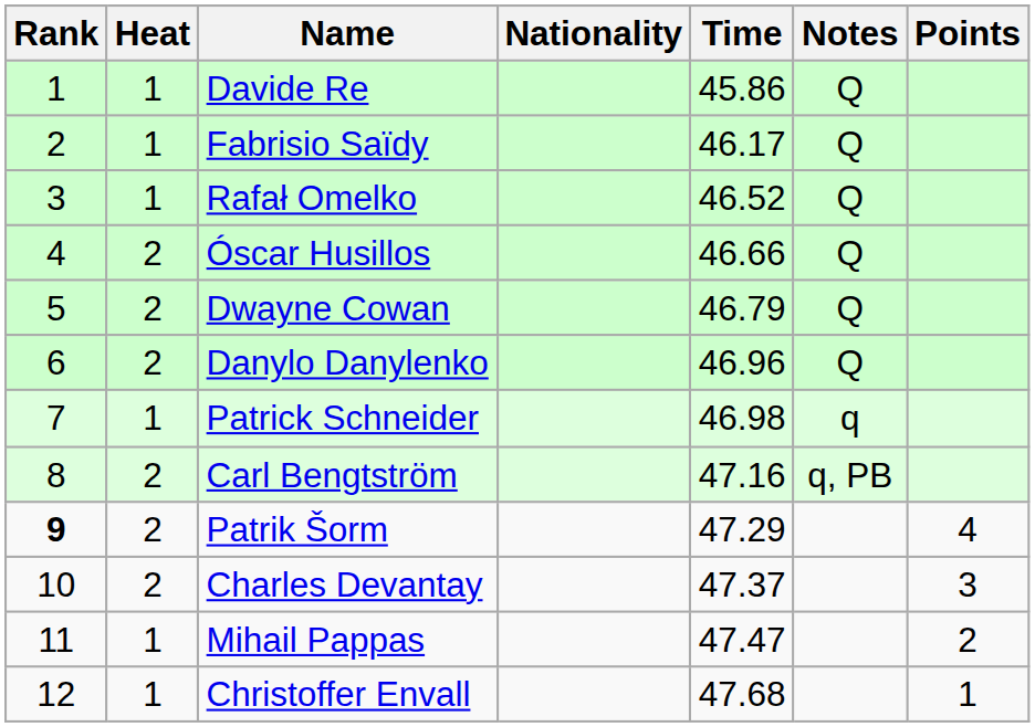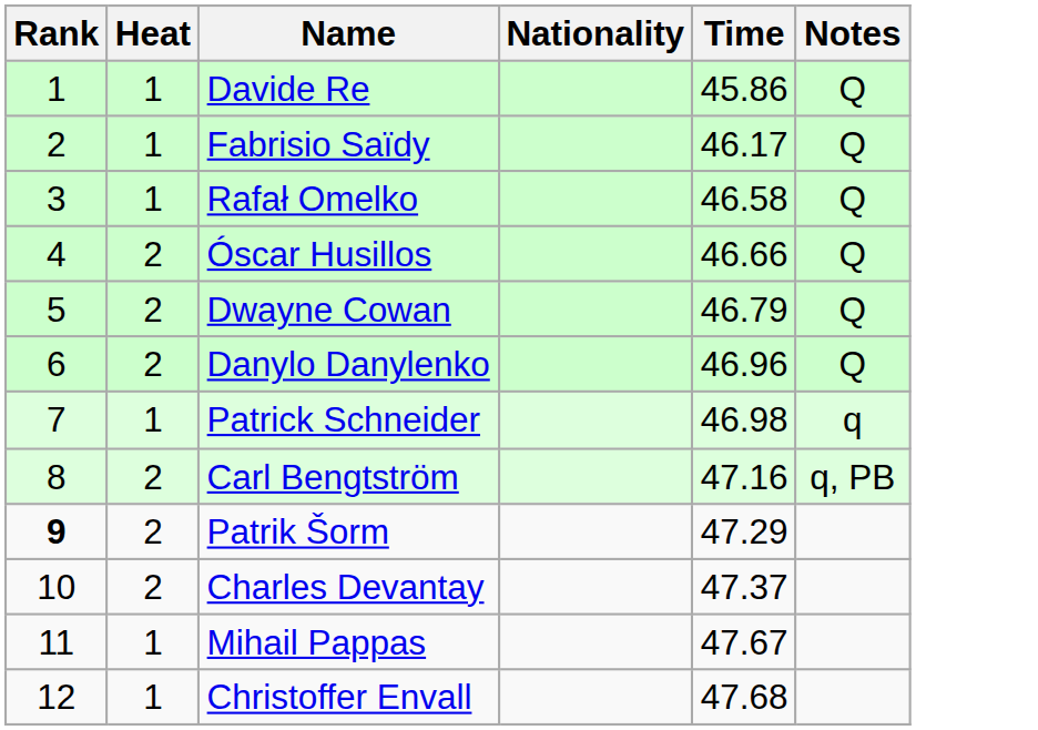 <table class="wikitable sortable" style="text-align:center; font-size:95%">
 <tr>
 <th>Rank</th>
 <th>Heat</th>
 <th>Name</th>
 <th>Nationality</th>
 <th>Time</th>
 <th>Notes</th>
-<th>Points</th>
 </tr>
 <tr bgcolor=ccffcc>
 <td>1</td>
 <td>1</td>
 <td align=left><a href='#'>Davide Re</a></td>
 <td align=left></td>
 <td>45.86</td>
 <td>Q</td>
-<td></td>
 </tr>
 <tr bgcolor=ccffcc>
 <td>2</td>
 <td>1</td>
 <td align=left><a href='#'>Fabrisio Saïdy</a></td>
 <td align=left></td>
 <td>46.17</td>
 <td>Q</td>
-<td></td>
 </tr>
 <tr bgcolor=ccffcc>
 <td>3</td>
 <td>1</td>
 <td align=left><a href='#'>Rafał Omelko</a></td>
 <td align=left></td>
-<td>46.52</td>
+<td>46.58</td>
 <td>Q</td>
-<td></td>
 </tr>
 <tr bgcolor=ccffcc>
 <td>4</td>
 <td>2</td>
 <td align=left><a href='#'>Óscar Husillos</a></td>
 <td align=left></td>
 <td>46.66</td>
 <td>Q</td>
-<td></td>
 </tr>
 <tr bgcolor=ccffcc>
 <td>5</td>
 <td>2</td>
 <td align=left><a href='#'>Dwayne Cowan</a></td>
 <td align=left></td>
 <td>46.79</td>
 <td>Q</td>
-<td></td>
 </tr>
 <tr bgcolor=ccffcc>
 <td>6</td>
 <td>2</td>
 <td align=left><a href='#'>Danylo Danylenko</a></td>
 <td align=left></td>
 <td>46.96</td>
 <td>Q</td>
-<td></td>
 </tr>
 <tr bgcolor=ddffdd>
 <td>7</td>
 <td>1</td>
 <td align=left><a href='#'>Patrick Schneider</a></td>
 <td align=left></td>
 <td>46.98</td>
 <td>q</td>
-<td></td>
 </tr>
 <tr bgcolor=ddffdd>
 <td>8</td>
 <td>2</td>
 <td align=left><a href='#'>Carl Bengtström</a></td>
 <td align=left></td>
 <td>47.16</td>
 <td>q, PB</td>
-<td></td>
 </tr>
 <tr>
 <td><strong>9</strong></td>
 <td>2</td>
 <td align=left><a href='#'>Patrik Šorm</a></td>
 <td align=left></td>
 <td>47.29</td>
 <td></td>
-<td>4</td>
 </tr>
 <tr>
 <td>10</td>
 <td>2</td>
 <td align=left><a href='#'>Charles Devantay</a></td>
 <td align=left></td>
 <td>47.37</td>
 <td></td>
-<td>3</td>
 </tr>
 <tr>
 <td>11</td>
 <td>1</td>
 <td align=left><a href='#'>Mihail Pappas</a></td>
 <td align=left></td>
-<td>47.47</td>
+<td>47.67</td>
 <td></td>
-<td>2</td>
 </tr>
 <tr>
 <td>12</td>
 <td>1</td>
 <td align=left><a href='#'>Christoffer Envall</a></td>
 <td align=left></td>
 <td>47.68</td>
 <td></td>
-<td>1</td>
 </tr>
 </table>
